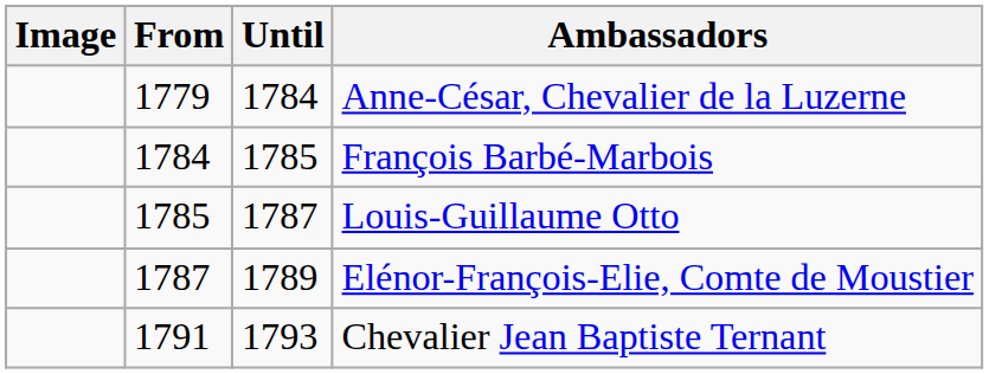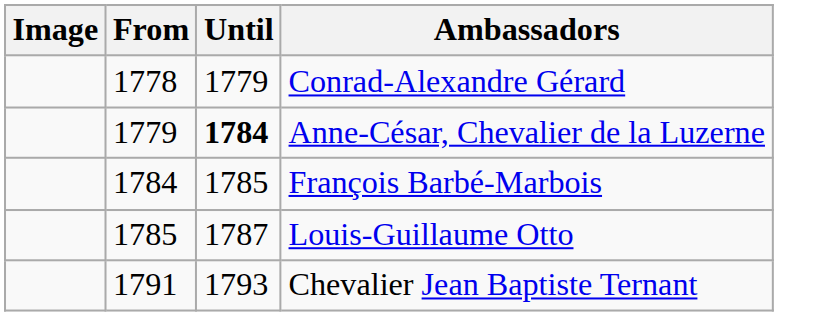 <table class="wikitable centre">
 <tr>
 <th>Image</th>
 <th>From</th>
 <th>Until</th>
 <th>Ambassadors</th>
 </tr>
 <tr>
 <td></td>
+<td>1778</td>
 <td>1779</td>
-<td>1784</td>
+<td><a href='#'>Conrad-Alexandre Gérard</a></td>
+</tr>
+<tr>
+<td></td>
+<td>1779</td>
+<td><strong>1784</strong></td>
 <td><a href='#'>Anne-César, Chevalier de la Luzerne</a></td>
 </tr>
 <tr>
 <td></td>
 <td>1784</td>
 <td>1785</td>
 <td><a href='#'>François Barbé-Marbois</a></td>
 </tr>
 <tr>
 <td></td>
 <td>1785</td>
 <td>1787</td>
 <td><a href='#'>Louis-Guillaume Otto</a></td>
 </tr>
 <tr>
 <td></td>
-<td>1787</td>
-<td>1789</td>
-<td><a href='#'>Elénor-François-Elie, Comte de Moustier</a></td>
-</tr>
-<tr>
-<td></td>
 <td>1791</td>
 <td>1793</td>
 <td>Chevalier <a href='#'>Jean Baptiste Ternant</a></td>
 </tr>
 </table>
